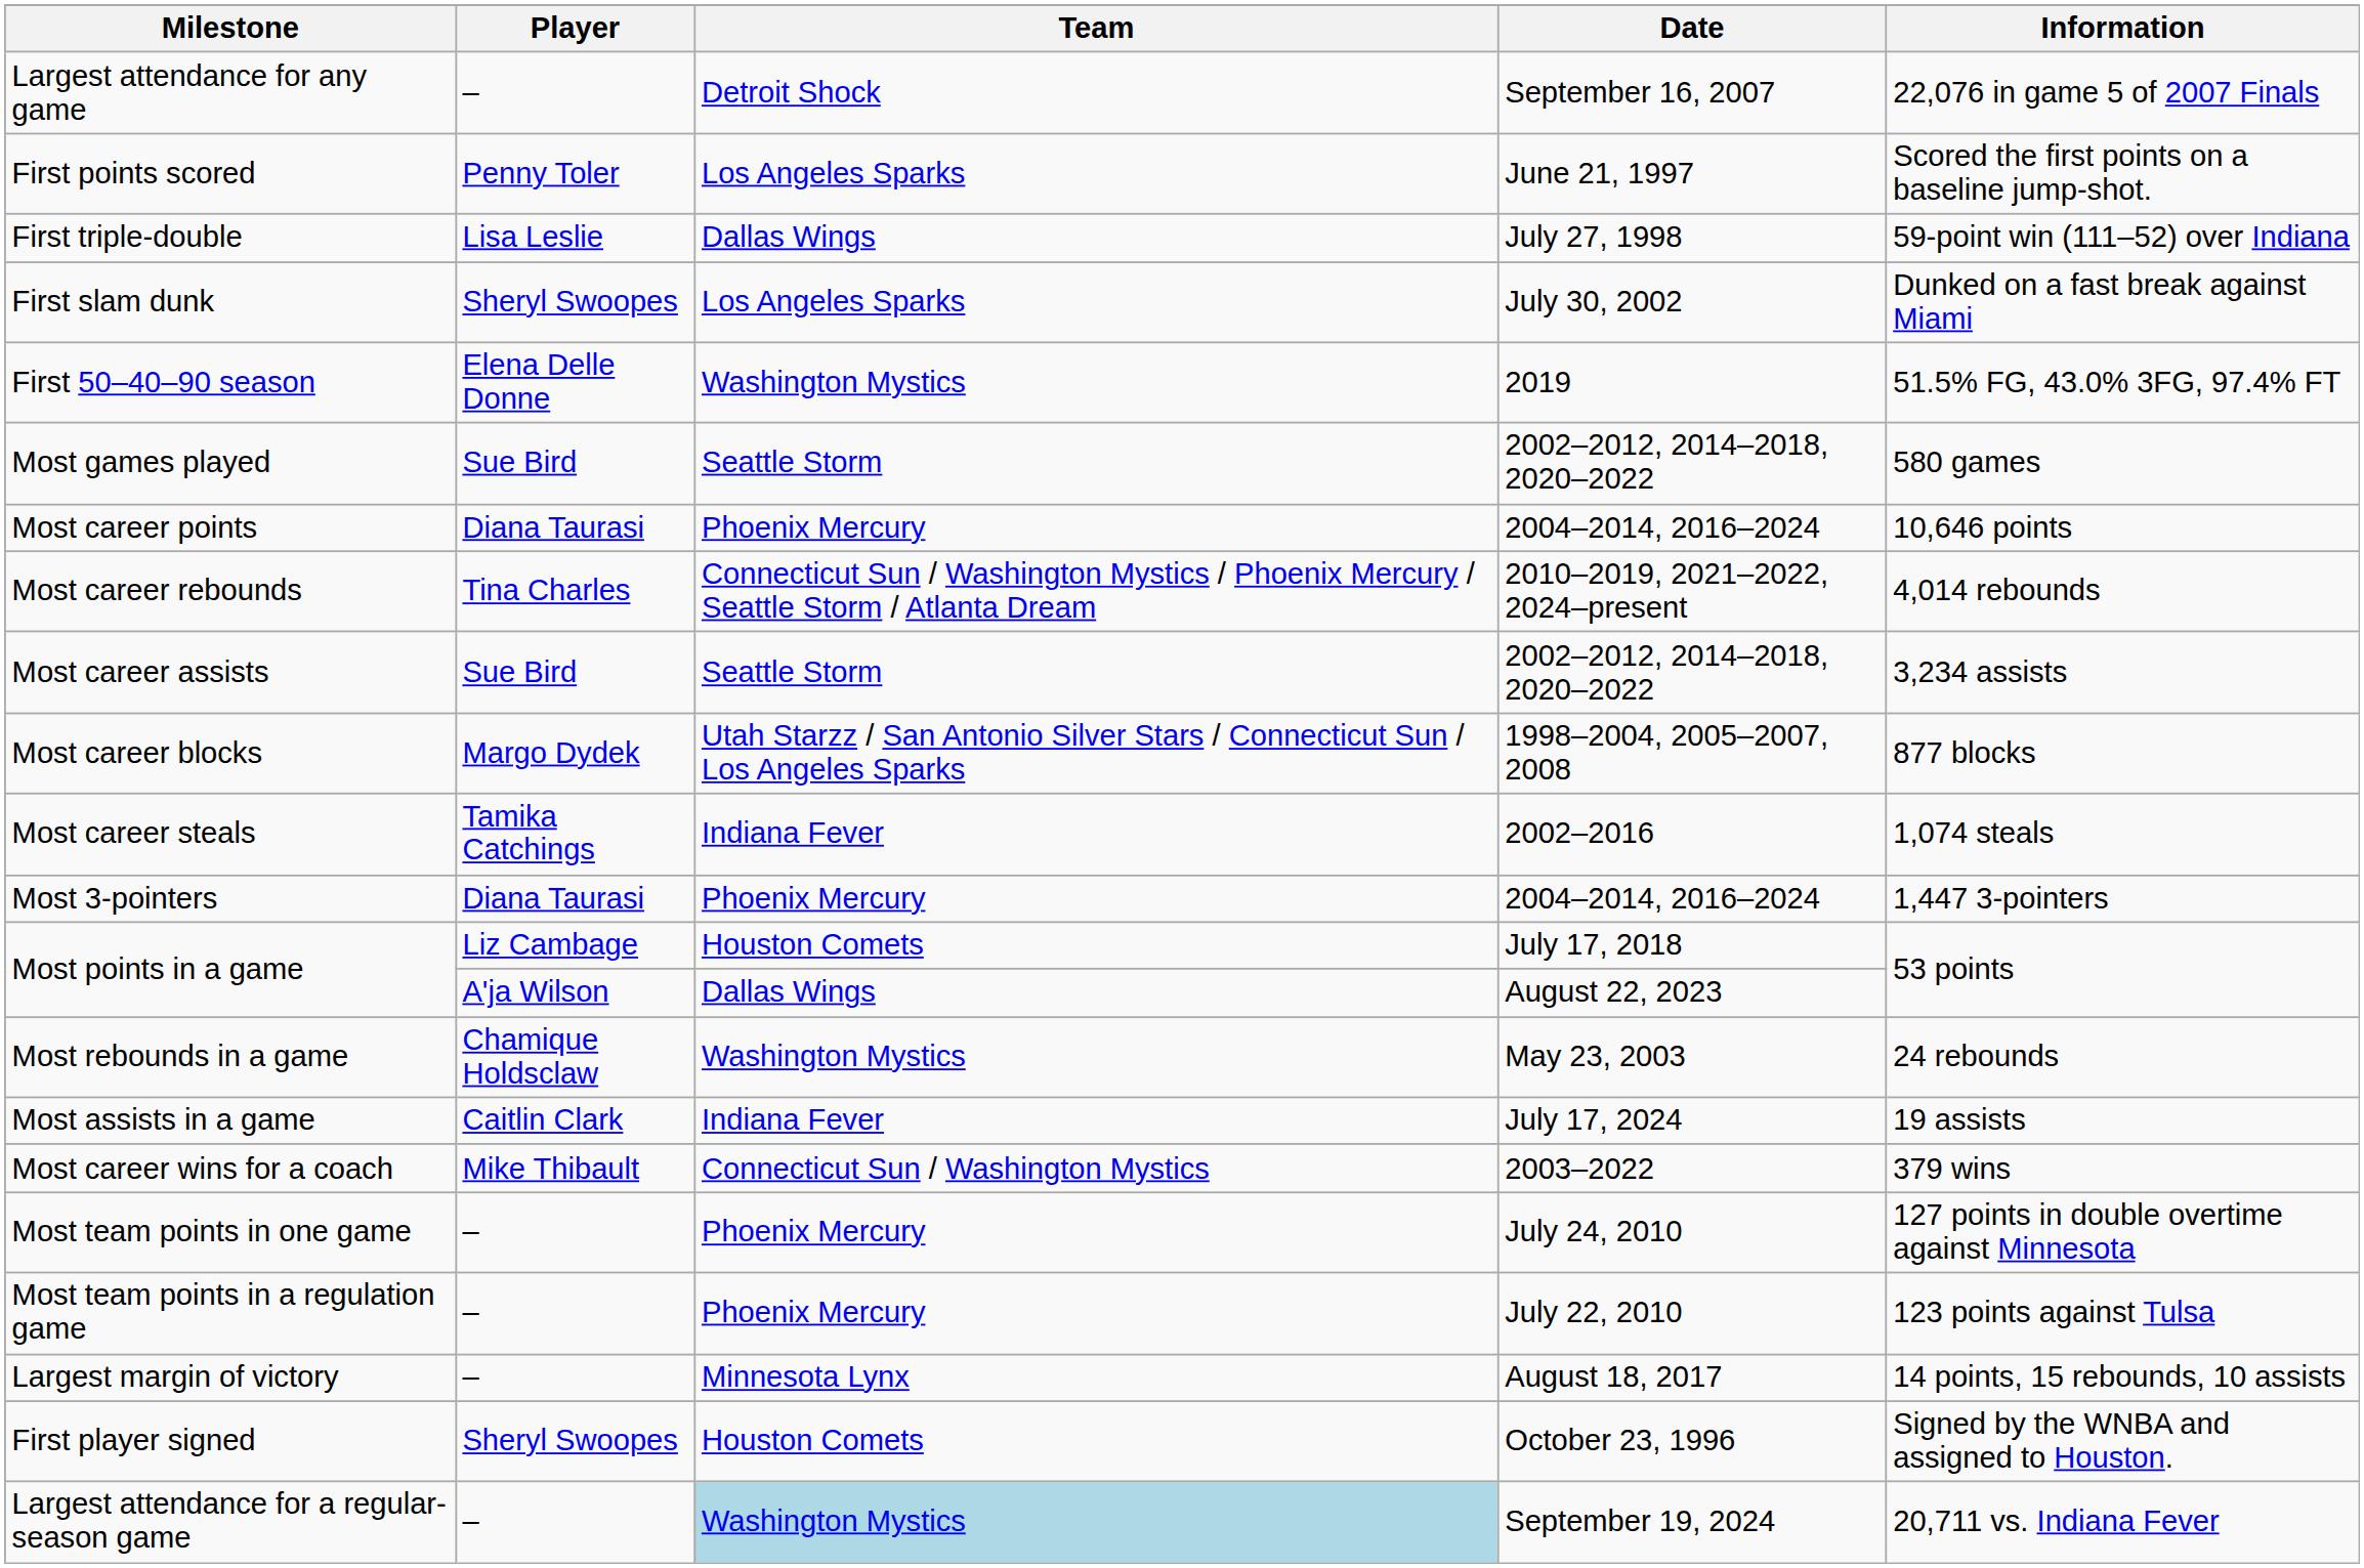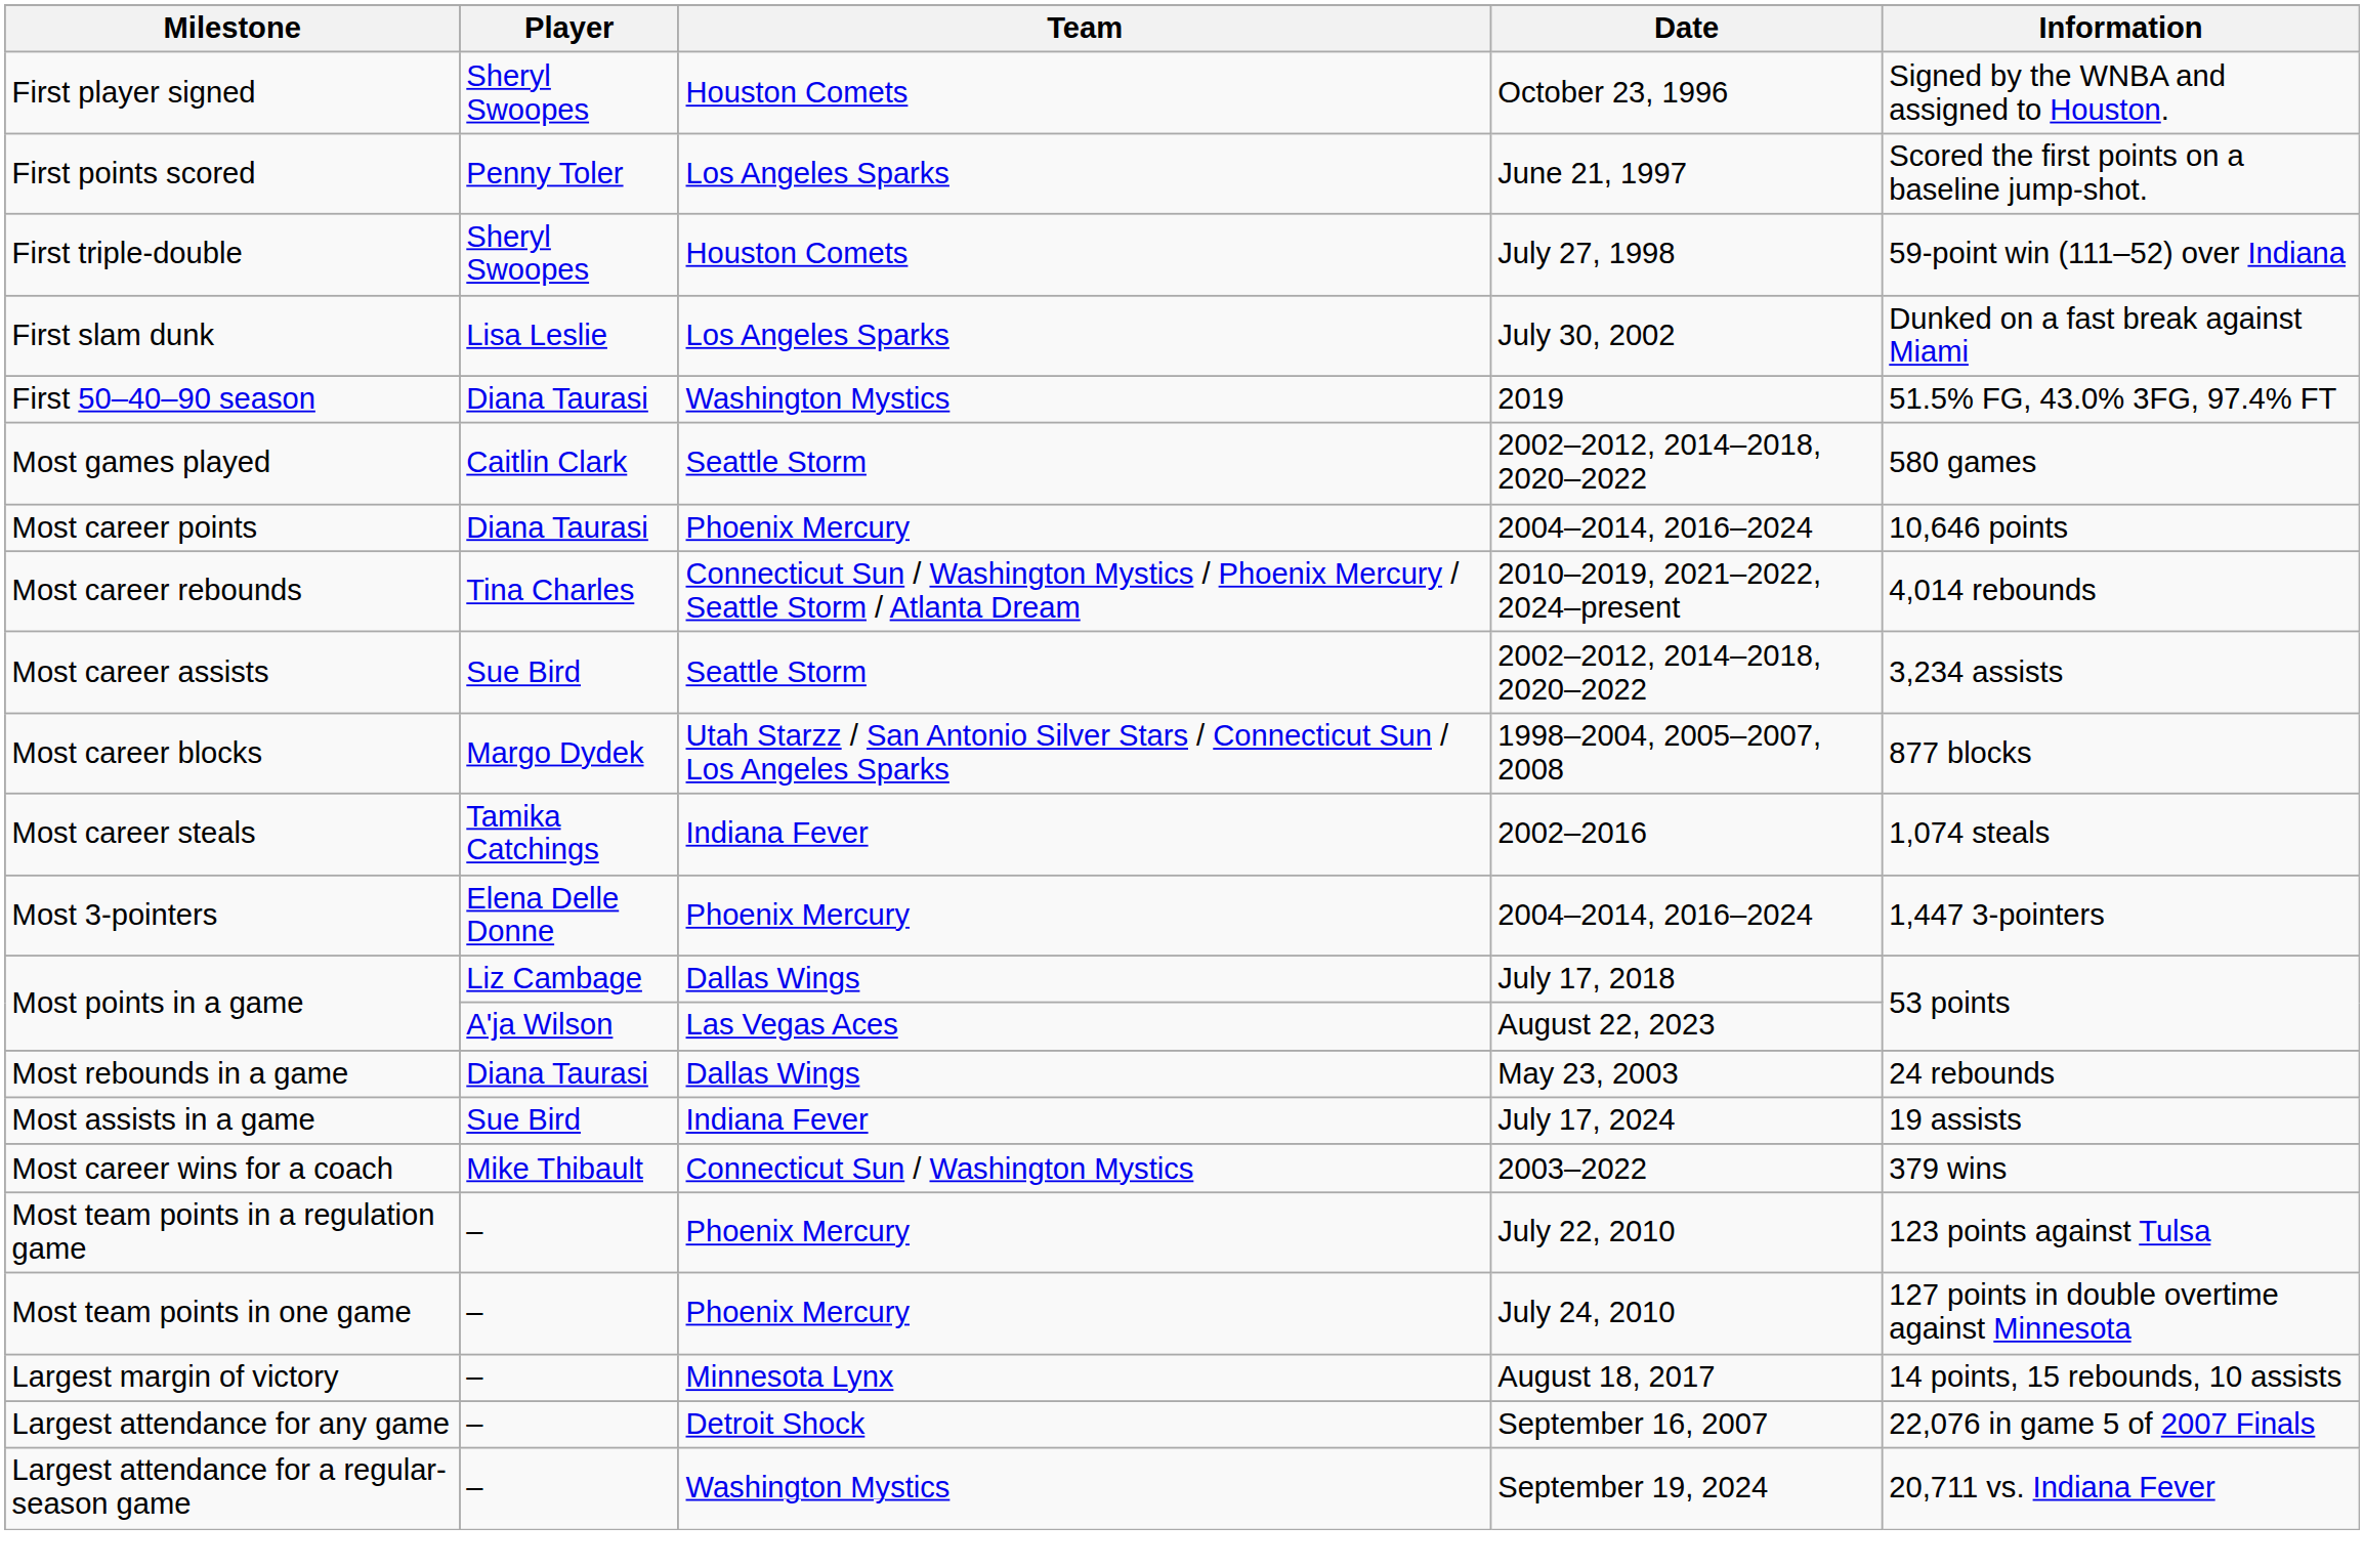 <table class="wikitable" style="margin:1em auto;">
 <tr>
 </tr>
 <tr>
 <th>Milestone</th>
 <th>Player</th>
 <th>Team</th>
 <th>Date</th>
 <th>Information</th>
 </tr>
 <tr>
-<td>Largest attendance for any game</td>
-<td>–</td>
-<td><a href='#'>Detroit Shock</a></td>
-<td>September 16, 2007</td>
-<td>22,076 in game 5 of <a href='#'>2007 Finals</a></td>
+<td>First player signed</td>
+<td><a href='#'>Sheryl Swoopes</a></td>
+<td><a href='#'>Houston Comets</a></td>
+<td>October 23, 1996</td>
+<td>Signed by the WNBA and assigned to <a href='#'>Houston</a>.</td>
 </tr>
 <tr>
 <td>First points scored</td>
 <td><a href='#'>Penny Toler</a></td>
 <td><a href='#'>Los Angeles Sparks</a></td>
 <td>June 21, 1997</td>
 <td>Scored the first points on a baseline jump-shot.</td>
 </tr>
 <tr>
 <td>First triple-double</td>
-<td><a href='#'>Lisa Leslie</a></td>
-<td><a href='#'>Dallas Wings</a></td>
+<td><a href='#'>Sheryl Swoopes</a></td>
+<td><a href='#'>Houston Comets</a></td>
 <td>July 27, 1998</td>
 <td>59-point win (111–52) over <a href='#'>Indiana</a></td>
 </tr>
 <tr>
 <td>First slam dunk</td>
-<td><a href='#'>Sheryl Swoopes</a></td>
+<td><a href='#'>Lisa Leslie</a></td>
 <td><a href='#'>Los Angeles Sparks</a></td>
 <td>July 30, 2002</td>
 <td>Dunked on a fast break against <a href='#'>Miami</a></td>
 </tr>
 <tr>
 <td>First <a href='#'>50–40–90 season</a></td>
-<td><a href='#'>Elena Delle Donne</a></td>
+<td><a href='#'>Diana Taurasi</a></td>
 <td><a href='#'>Washington Mystics</a></td>
 <td>2019</td>
 <td>51.5% FG, 43.0% 3FG, 97.4% FT</td>
 </tr>
 <tr>
 <td>Most games played</td>
-<td><a href='#'>Sue Bird</a></td>
+<td><a href='#'>Caitlin Clark</a></td>
 <td><a href='#'>Seattle Storm</a></td>
 <td>2002–2012, 2014–2018, 2020–2022</td>
 <td>580 games</td>
 </tr>
 <tr>
 <td>Most career points</td>
 <td><a href='#'>Diana Taurasi</a></td>
 <td><a href='#'>Phoenix Mercury</a></td>
 <td>2004–2014, 2016–2024</td>
 <td>10,646 points</td>
 </tr>
 <tr>
 <td>Most career rebounds</td>
 <td><a href='#'>Tina Charles</a></td>
 <td><a href='#'>Connecticut Sun</a> / <a href='#'>Washington Mystics</a> / <a href='#'>Phoenix Mercury</a> / <a href='#'>Seattle Storm</a> / <a href='#'>Atlanta Dream</a></td>
 <td>2010–2019, 2021–2022, 2024–present</td>
 <td>4,014 rebounds</td>
 </tr>
 <tr>
 <td>Most career assists</td>
 <td><a href='#'>Sue Bird</a></td>
 <td><a href='#'>Seattle Storm</a></td>
 <td>2002–2012, 2014–2018, 2020–2022</td>
 <td>3,234 assists</td>
 </tr>
 <tr>
 <td>Most career blocks</td>
 <td><a href='#'>Margo Dydek</a></td>
 <td><a href='#'>Utah Starzz</a> / <a href='#'>San Antonio Silver Stars</a> / <a href='#'>Connecticut Sun</a> / <a href='#'>Los Angeles Sparks</a></td>
 <td>1998–2004, 2005–2007, 2008</td>
 <td>877 blocks</td>
 </tr>
 <tr>
 <td>Most career steals</td>
 <td><a href='#'>Tamika Catchings</a></td>
 <td><a href='#'>Indiana Fever</a></td>
 <td>2002–2016</td>
 <td>1,074 steals</td>
 </tr>
 <tr>
 <td>Most 3-pointers</td>
-<td><a href='#'>Diana Taurasi</a></td>
+<td><a href='#'>Elena Delle Donne</a></td>
 <td><a href='#'>Phoenix Mercury</a></td>
 <td>2004–2014, 2016–2024</td>
 <td>1,447 3-pointers</td>
 </tr>
 <tr>
 <td rowspan=2>Most points in a game</td>
 <td><a href='#'>Liz Cambage</a></td>
-<td><a href='#'>Houston Comets</a></td>
+<td><a href='#'>Dallas Wings</a></td>
 <td>July 17, 2018</td>
 <td rowspan=2>53 points</td>
 </tr>
 <tr>
 <td><a href='#'>A'ja Wilson</a></td>
-<td><a href='#'>Dallas Wings</a></td>
+<td><a href='#'>Las Vegas Aces</a></td>
 <td>August 22, 2023</td>
 </tr>
 <tr>
 <td>Most rebounds in a game</td>
-<td><a href='#'>Chamique Holdsclaw</a></td>
-<td><a href='#'>Washington Mystics</a></td>
+<td><a href='#'>Diana Taurasi</a></td>
+<td><a href='#'>Dallas Wings</a></td>
 <td>May 23, 2003</td>
 <td>24 rebounds</td>
 </tr>
 <tr>
 <td>Most assists in a game</td>
-<td><a href='#'>Caitlin Clark</a></td>
+<td><a href='#'>Sue Bird</a></td>
 <td><a href='#'>Indiana Fever</a></td>
 <td>July 17, 2024</td>
 <td>19 assists</td>
 </tr>
 <tr>
 <td>Most career wins for a coach</td>
 <td><a href='#'>Mike Thibault</a></td>
 <td><a href='#'>Connecticut Sun</a> / <a href='#'>Washington Mystics</a></td>
 <td>2003–2022</td>
 <td>379 wins</td>
 </tr>
 <tr>
+<td>Most team points in a regulation game</td>
+<td>–</td>
+<td><a href='#'>Phoenix Mercury</a></td>
+<td>July 22, 2010</td>
+<td>123 points against <a href='#'>Tulsa</a></td>
+</tr>
+<tr>
 <td>Most team points in one game</td>
 <td>–</td>
 <td><a href='#'>Phoenix Mercury</a></td>
 <td>July 24, 2010</td>
 <td>127 points in double overtime against <a href='#'>Minnesota</a></td>
-</tr>
-<tr>
-<td>Most team points in a regulation game</td>
-<td>–</td>
-<td><a href='#'>Phoenix Mercury</a></td>
-<td>July 22, 2010</td>
-<td>123 points against <a href='#'>Tulsa</a></td>
 </tr>
 <tr>
 <td>Largest margin of victory</td>
 <td>–</td>
 <td><a href='#'>Minnesota Lynx</a></td>
 <td>August 18, 2017</td>
 <td>14 points, 15 rebounds, 10 assists</td>
 </tr>
 <tr>
-<td>First player signed</td>
-<td><a href='#'>Sheryl Swoopes</a></td>
-<td><a href='#'>Houston Comets</a></td>
-<td>October 23, 1996</td>
-<td>Signed by the WNBA and assigned to <a href='#'>Houston</a>.</td>
+<td>Largest attendance for any game</td>
+<td>–</td>
+<td><a href='#'>Detroit Shock</a></td>
+<td>September 16, 2007</td>
+<td>22,076 in game 5 of <a href='#'>2007 Finals</a></td>
 </tr>
 <tr>
 <td>Largest attendance for a regular-season game</td>
 <td>–</td>
-<td style="background: lightblue;"><a href='#'>Washington Mystics</a></td>
+<td><a href='#'>Washington Mystics</a></td>
 <td>September 19, 2024</td>
 <td>20,711 vs. <a href='#'>Indiana Fever</a></td>
 </tr>
 </table>
